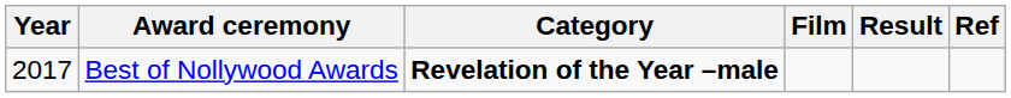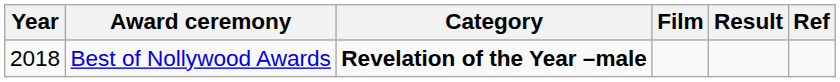 <table class="wikitable">
 <tr>
 <th>Year</th>
 <th>Award ceremony</th>
 <th>Category</th>
 <th>Film</th>
 <th>Result</th>
 <th>Ref</th>
 </tr>
 <tr>
-<td>2017</td>
+<td>2018</td>
 <td><a href='#'>Best of Nollywood Awards</a></td>
 <td><strong>Revelation of the Year –male</strong></td>
 <td></td>
 <td></td>
 <td></td>
 </tr>
 </table>
